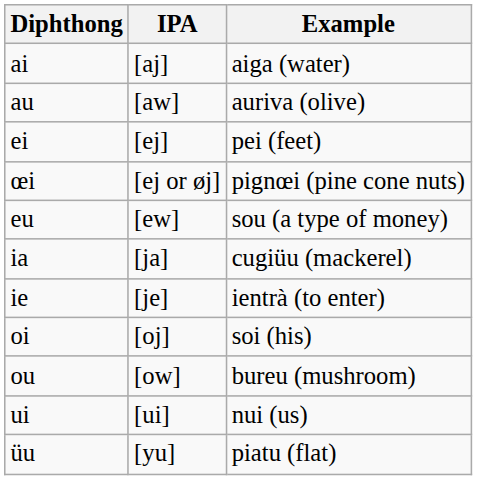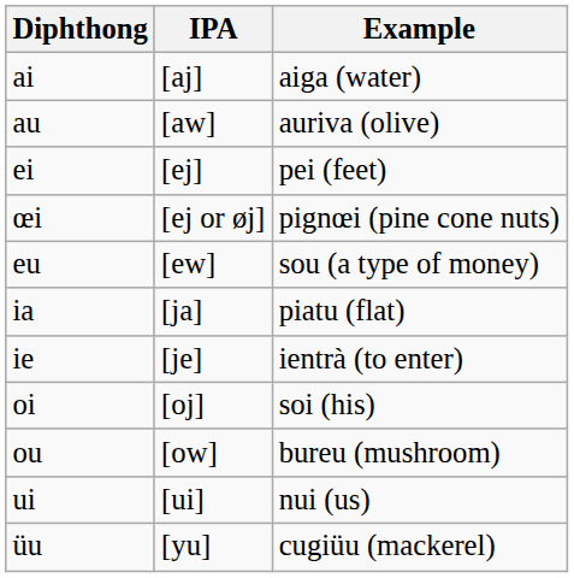 <table class="wikitable">
 <tr>
 <th>Diphthong</th>
 <th>IPA</th>
 <th>Example</th>
 </tr>
 <tr>
 <td>ai</td>
 <td>[aj]</td>
 <td>aiga (water)</td>
 </tr>
 <tr>
 <td>au</td>
 <td>[aw]</td>
 <td>auriva (olive)</td>
 </tr>
 <tr>
 <td>ei</td>
 <td>[ej]</td>
 <td>pei (feet)</td>
 </tr>
 <tr>
 <td>œi</td>
 <td>[ej or øj]</td>
 <td>pignœi (pine cone nuts)</td>
 </tr>
 <tr>
 <td>eu</td>
 <td>[ew]</td>
 <td>sou (a type of money)</td>
 </tr>
 <tr>
 <td>ia</td>
 <td>[ja]</td>
-<td>cugiüu (mackerel)</td>
+<td>piatu (flat)</td>
 </tr>
 <tr>
 <td>ie</td>
 <td>[je]</td>
 <td>ientrà (to enter)</td>
 </tr>
 <tr>
 <td>oi</td>
 <td>[oj]</td>
 <td>soi (his)</td>
 </tr>
 <tr>
 <td>ou</td>
 <td>[ow]</td>
 <td>bureu (mushroom)</td>
 </tr>
 <tr>
 <td>ui</td>
 <td>[ui]</td>
 <td>nui (us)</td>
 </tr>
 <tr>
 <td>üu</td>
 <td>[yu]</td>
-<td>piatu (flat)</td>
+<td>cugiüu (mackerel)</td>
 </tr>
 </table>
